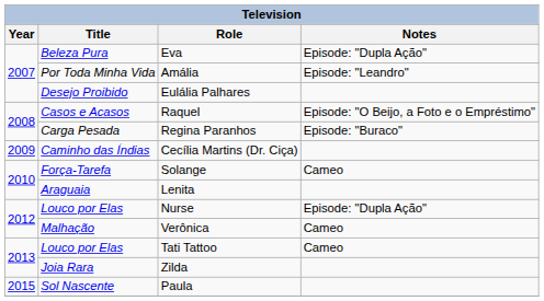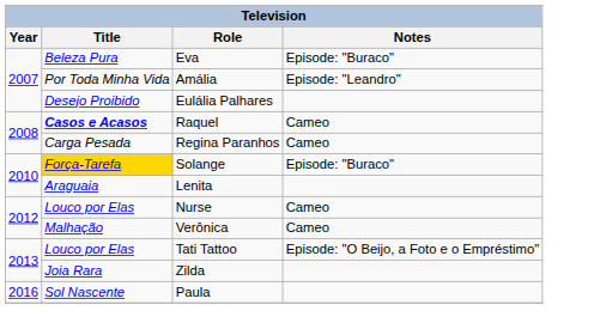 <table class="wikitable" style="font-size: 90%;">
 <tr>
 <th colspan="4" style="background: LightSteelBlue;">Television</th>
 </tr>
 <tr>
 <th>Year</th>
 <th>Title</th>
 <th>Role</th>
 <th>Notes</th>
 </tr>
 <tr>
 <td rowspan="3"><a href='#'>2007</a></td>
 <td><em><a href='#'>Beleza Pura</a></em></td>
 <td>Eva</td>
-<td>Episode: "Dupla Ação"</td>
+<td>Episode: "Buraco"</td>
 </tr>
 <tr>
 <td><em>Por Toda Minha Vida</em></td>
 <td>Amália</td>
 <td>Episode: "Leandro"</td>
 </tr>
 <tr>
 <td><em><a href='#'>Desejo Proibido</a></em></td>
 <td>Eulália Palhares</td>
 <td></td>
 </tr>
 <tr>
 <td rowspan="2"><a href='#'>2008</a></td>
-<td><em><a href='#'>Casos e Acasos</a></em></td>
+<td><strong><em><a href='#'>Casos e Acasos</a></em></strong></td>
 <td>Raquel</td>
-<td>Episode: "O Beijo, a Foto e o Empréstimo"</td>
+<td>Cameo</td>
 </tr>
 <tr>
 <td><em>Carga Pesada</em></td>
 <td>Regina Paranhos</td>
-<td>Episode: "Buraco"</td>
-</tr>
-<tr>
-<td><a href='#'>2009</a></td>
-<td><em><a href='#'>Caminho das Índias</a></em></td>
-<td>Cecília Martins (Dr. Ciça)</td>
-<td></td>
+<td>Cameo</td>
 </tr>
 <tr>
 <td rowspan="2"><a href='#'>2010</a></td>
-<td><em><a href='#'>Força-Tarefa</a></em></td>
+<td style="background: gold;"><em><a href='#'>Força-Tarefa</a></em></td>
 <td>Solange</td>
-<td>Cameo</td>
+<td>Episode: "Buraco"</td>
 </tr>
 <tr>
 <td><em><a href='#'>Araguaia</a></em></td>
 <td>Lenita</td>
 <td></td>
 </tr>
 <tr>
 <td rowspan="2"><a href='#'>2012</a></td>
 <td><em><a href='#'>Louco por Elas</a></em></td>
 <td>Nurse</td>
-<td>Episode: "Dupla Ação"</td>
+<td>Cameo</td>
 </tr>
 <tr>
 <td><em><a href='#'>Malhação</a></em></td>
 <td>Verônica</td>
 <td>Cameo</td>
 </tr>
 <tr>
 <td rowspan="2"><a href='#'>2013</a></td>
 <td><em><a href='#'>Louco por Elas</a></em></td>
 <td>Tati Tattoo</td>
-<td>Cameo</td>
+<td>Episode: "O Beijo, a Foto e o Empréstimo"</td>
 </tr>
 <tr>
 <td><em><a href='#'>Joia Rara</a></em></td>
 <td>Zilda</td>
 <td></td>
 </tr>
 <tr>
-<td><a href='#'>2015</a></td>
+<td><a href='#'>2016</a></td>
 <td><em><a href='#'>Sol Nascente</a></em></td>
 <td>Paula</td>
 <td></td>
 </tr>
 <tr>
 </tr>
 </table>
